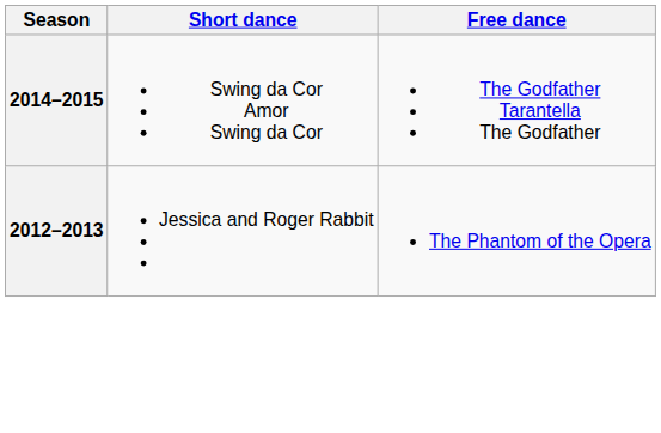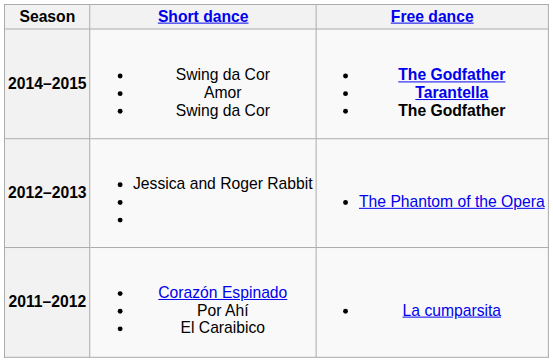 <table class=wikitable style=text-align:center>
 <tr>
 <th>Season</th>
 <th><a href='#'>Short dance</a></th>
 <th><a href='#'>Free dance</a></th>
 </tr>
 <tr>
 <th>2014–2015 <br> </th>
 <td><br><ul><li> Swing da Cor <br></li><li> Amor</li><li> Swing da Cor <br></li></ul></td>
-<td><br><ul><li><a href='#'>The Godfather</a> <br></li><li><a href='#'>Tarantella</a></li><li>The Godfather <br></li></ul></td>
+<td><strong><br><ul><li><a href='#'>The Godfather</a> <br></li><li><a href='#'>Tarantella</a></li><li>The Godfather <br></li></ul></strong></td>
 </tr>
 <tr>
 <th>2012–2013 <br> </th>
 <td><br><ul><li> Jessica and Roger Rabbit</li><li></li><li> <br></li></ul></td>
 <td><br><ul><li><a href='#'>The Phantom of the Opera</a> <br></li></ul></td>
 </tr>
+<tr>
+<th>2011–2012 <br> </th>
+<td><br><ul><li> <a href='#'>Corazón Espinado</a> <br></li><li> Por Ahí <br></li><li> El Caraibico <br></li></ul></td>
+<td><br><ul><li><a href='#'>La cumparsita</a> <br></li></ul></td>
+</tr>
 </table>
